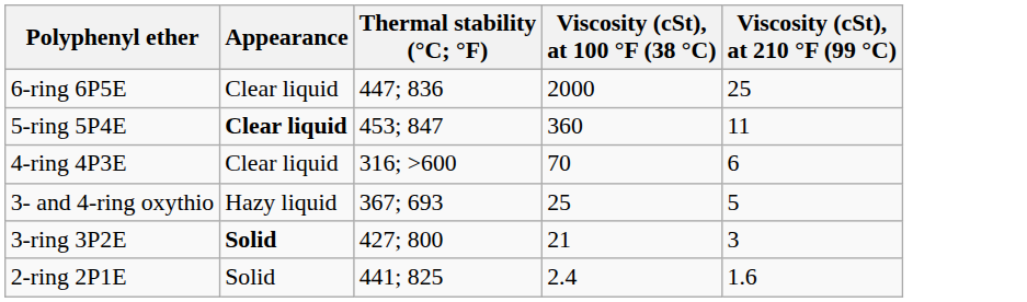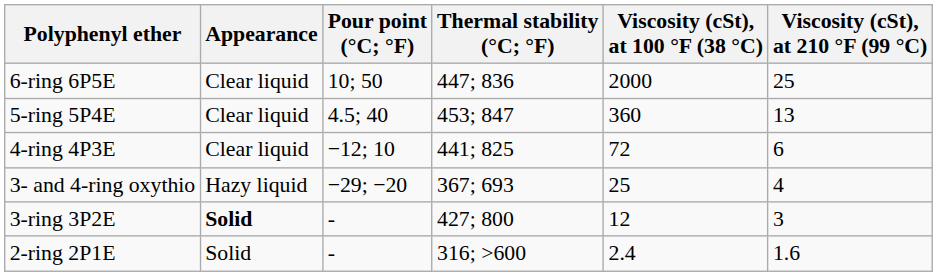 <table class="wikitable">
 <tr>
 <th>Polyphenyl ether</th>
 <th>Appearance</th>
+<th>Pour point <br>(°C; °F)</th>
 <th>Thermal stability <br>(°C; °F)</th>
 <th>Viscosity (cSt), <br>at 100 °F (38 °C)</th>
 <th>Viscosity (cSt), <br>at 210 °F (99 °C)</th>
 </tr>
 <tr>
 <td>6-ring 6P5E</td>
 <td>Clear liquid</td>
+<td>10; 50</td>
 <td>447; 836</td>
 <td>2000</td>
 <td>25</td>
 </tr>
 <tr>
 <td>5-ring 5P4E</td>
-<td><strong>Clear liquid</strong></td>
+<td>Clear liquid</td>
+<td>4.5; 40</td>
 <td>453; 847</td>
 <td>360</td>
-<td>11</td>
+<td>13</td>
 </tr>
 <tr>
 <td>4-ring 4P3E</td>
 <td>Clear liquid</td>
-<td>316; >600</td>
-<td>70</td>
+<td>−12; 10</td>
+<td>441; 825</td>
+<td>72</td>
 <td>6</td>
 </tr>
 <tr>
 <td>3- and 4-ring oxythio</td>
 <td>Hazy liquid</td>
+<td>−29; −20</td>
 <td>367; 693</td>
 <td>25</td>
-<td>5</td>
+<td>4</td>
 </tr>
 <tr>
 <td>3-ring 3P2E</td>
 <td><strong>Solid</strong></td>
+<td>-</td>
 <td>427; 800</td>
-<td>21</td>
+<td>12</td>
 <td>3</td>
 </tr>
 <tr>
 <td>2-ring 2P1E</td>
 <td>Solid</td>
-<td>441; 825</td>
+<td>-</td>
+<td>316; >600</td>
 <td>2.4</td>
 <td>1.6</td>
 </tr>
 </table>
